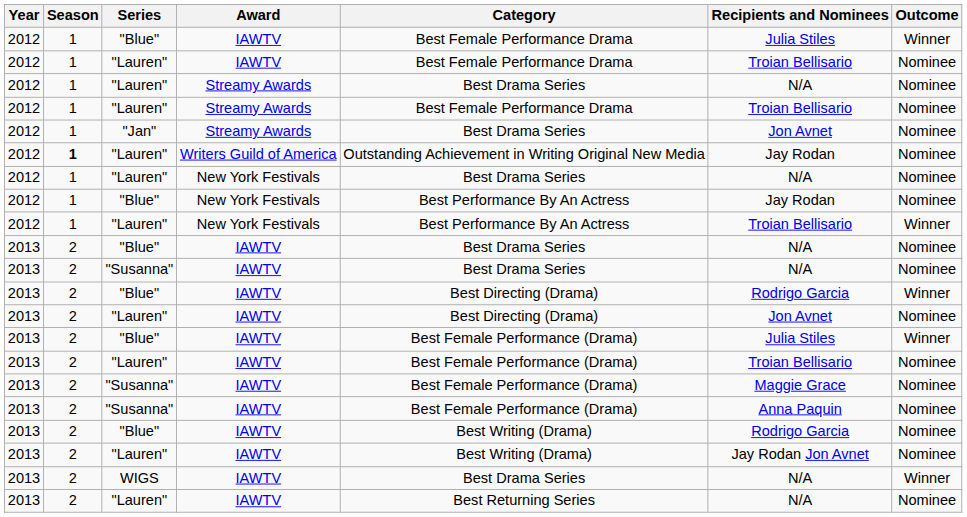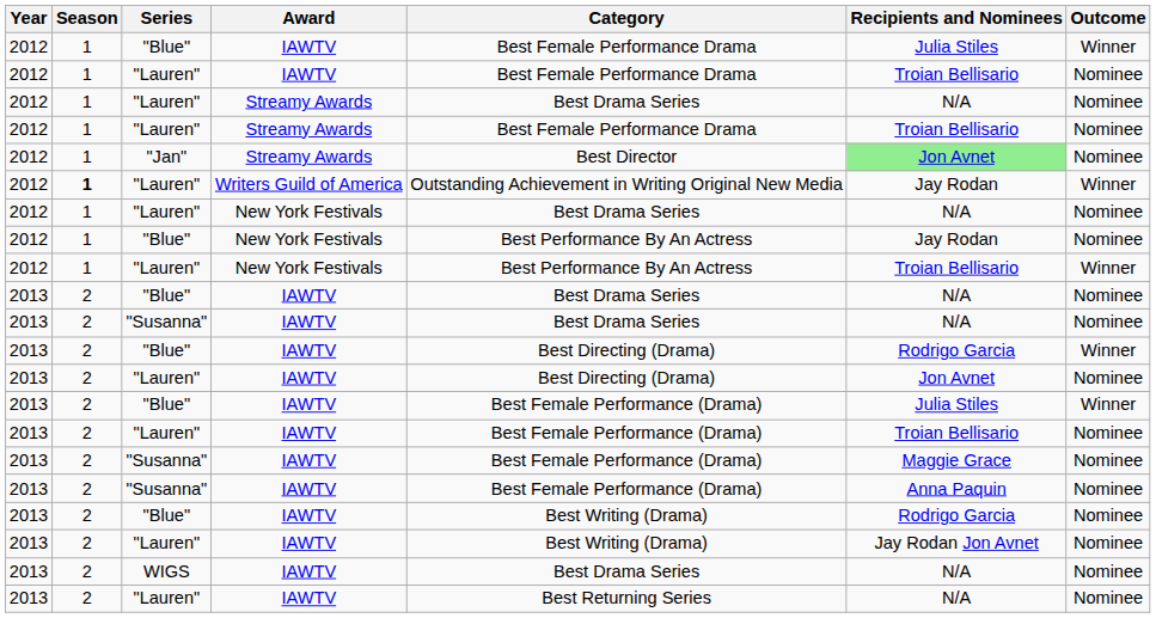 <table class="wikitable" style="text-align:center;">
 <tr>
 <th>Year</th>
 <th>Season</th>
 <th>Series</th>
 <th>Award</th>
 <th>Category</th>
 <th>Recipients and Nominees</th>
 <th>Outcome</th>
 </tr>
 <tr>
 <td>2012</td>
 <td>1</td>
 <td>"Blue"</td>
 <td><a href='#'>IAWTV</a></td>
 <td>Best Female Performance Drama</td>
 <td><a href='#'>Julia Stiles</a></td>
 <td>Winner</td>
 </tr>
 <tr>
 <td>2012</td>
 <td>1</td>
 <td>"Lauren"</td>
 <td><a href='#'>IAWTV</a></td>
 <td>Best Female Performance Drama</td>
 <td><a href='#'>Troian Bellisario</a></td>
 <td>Nominee</td>
 </tr>
 <tr>
 <td>2012</td>
 <td>1</td>
 <td>"Lauren"</td>
 <td><a href='#'>Streamy Awards</a></td>
 <td>Best Drama Series</td>
 <td>N/A</td>
 <td>Nominee</td>
 </tr>
 <tr>
 <td>2012</td>
 <td>1</td>
 <td>"Lauren"</td>
 <td><a href='#'>Streamy Awards</a></td>
 <td>Best Female Performance Drama</td>
 <td><a href='#'>Troian Bellisario</a></td>
 <td>Nominee</td>
 </tr>
 <tr>
 <td>2012</td>
 <td>1</td>
 <td>"Jan"</td>
 <td><a href='#'>Streamy Awards</a></td>
-<td>Best Drama Series</td>
-<td><a href='#'>Jon Avnet</a></td>
+<td>Best Director</td>
+<td style="background: lightgreen;"><a href='#'>Jon Avnet</a></td>
 <td>Nominee</td>
 </tr>
 <tr>
 <td>2012</td>
 <td><strong>1</strong></td>
 <td>"Lauren"</td>
 <td><a href='#'>Writers Guild of America</a></td>
 <td>Outstanding Achievement in Writing Original New Media</td>
 <td>Jay Rodan</td>
-<td>Nominee</td>
+<td>Winner</td>
 </tr>
 <tr>
 <td>2012</td>
 <td>1</td>
 <td>"Lauren"</td>
 <td>New York Festivals</td>
 <td>Best Drama Series</td>
 <td>N/A</td>
 <td>Nominee</td>
 </tr>
 <tr>
 <td>2012</td>
 <td>1</td>
 <td>"Blue"</td>
 <td>New York Festivals</td>
 <td>Best Performance By An Actress</td>
 <td>Jay Rodan</td>
 <td>Nominee</td>
 </tr>
 <tr>
 <td>2012</td>
 <td>1</td>
 <td>"Lauren"</td>
 <td>New York Festivals</td>
 <td>Best Performance By An Actress</td>
 <td><a href='#'>Troian Bellisario</a></td>
 <td>Winner</td>
 </tr>
 <tr>
 <td>2013</td>
 <td>2</td>
 <td>"Blue"</td>
 <td><a href='#'>IAWTV</a></td>
 <td>Best Drama Series</td>
 <td>N/A</td>
 <td>Nominee</td>
 </tr>
 <tr>
 <td>2013</td>
 <td>2</td>
 <td>"Susanna"</td>
 <td><a href='#'>IAWTV</a></td>
 <td>Best Drama Series</td>
 <td>N/A</td>
 <td>Nominee</td>
 </tr>
 <tr>
 <td>2013</td>
 <td>2</td>
 <td>"Blue"</td>
 <td><a href='#'>IAWTV</a></td>
 <td>Best Directing (Drama)</td>
 <td><a href='#'>Rodrigo Garcia</a></td>
 <td>Winner</td>
 </tr>
 <tr>
 <td>2013</td>
 <td>2</td>
 <td>"Lauren"</td>
 <td><a href='#'>IAWTV</a></td>
 <td>Best Directing (Drama)</td>
 <td><a href='#'>Jon Avnet</a></td>
 <td>Nominee</td>
 </tr>
 <tr>
 <td>2013</td>
 <td>2</td>
 <td>"Blue"</td>
 <td><a href='#'>IAWTV</a></td>
 <td>Best Female Performance (Drama)</td>
 <td><a href='#'>Julia Stiles</a></td>
 <td>Winner</td>
 </tr>
 <tr>
 <td>2013</td>
 <td>2</td>
 <td>"Lauren"</td>
 <td><a href='#'>IAWTV</a></td>
 <td>Best Female Performance (Drama)</td>
 <td><a href='#'>Troian Bellisario</a></td>
 <td>Nominee</td>
 </tr>
 <tr>
 <td>2013</td>
 <td>2</td>
 <td>"Susanna"</td>
 <td><a href='#'>IAWTV</a></td>
 <td>Best Female Performance (Drama)</td>
 <td><a href='#'>Maggie Grace</a></td>
 <td>Nominee</td>
 </tr>
 <tr>
 <td>2013</td>
 <td>2</td>
 <td>"Susanna"</td>
 <td><a href='#'>IAWTV</a></td>
 <td>Best Female Performance (Drama)</td>
 <td><a href='#'>Anna Paquin</a></td>
 <td>Nominee</td>
 </tr>
 <tr>
 <td>2013</td>
 <td>2</td>
 <td>"Blue"</td>
 <td><a href='#'>IAWTV</a></td>
 <td>Best Writing (Drama)</td>
 <td><a href='#'>Rodrigo Garcia</a></td>
 <td>Nominee</td>
 </tr>
 <tr>
 <td>2013</td>
 <td>2</td>
 <td>"Lauren"</td>
 <td><a href='#'>IAWTV</a></td>
 <td>Best Writing (Drama)</td>
 <td>Jay Rodan <a href='#'>Jon Avnet</a></td>
 <td>Nominee</td>
 </tr>
 <tr>
 <td>2013</td>
 <td>2</td>
 <td>WIGS</td>
 <td><a href='#'>IAWTV</a></td>
 <td>Best Drama Series</td>
 <td>N/A</td>
-<td>Winner</td>
+<td>Nominee</td>
 </tr>
 <tr>
 <td>2013</td>
 <td>2</td>
 <td>"Lauren"</td>
 <td><a href='#'>IAWTV</a></td>
 <td>Best Returning Series</td>
 <td>N/A</td>
 <td>Nominee</td>
 </tr>
 </table>
